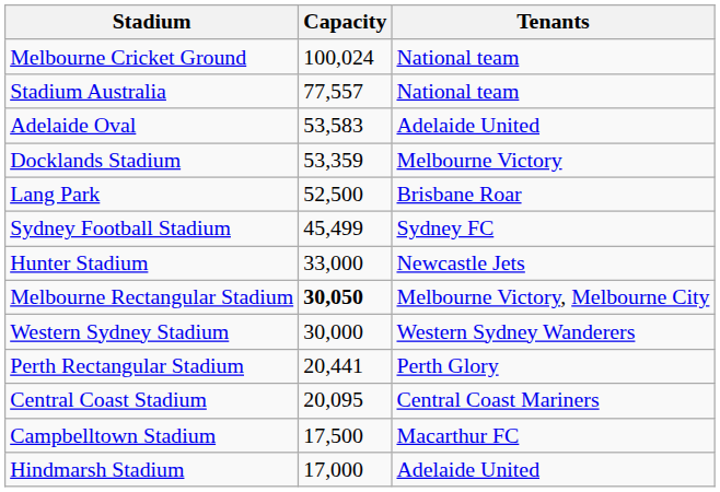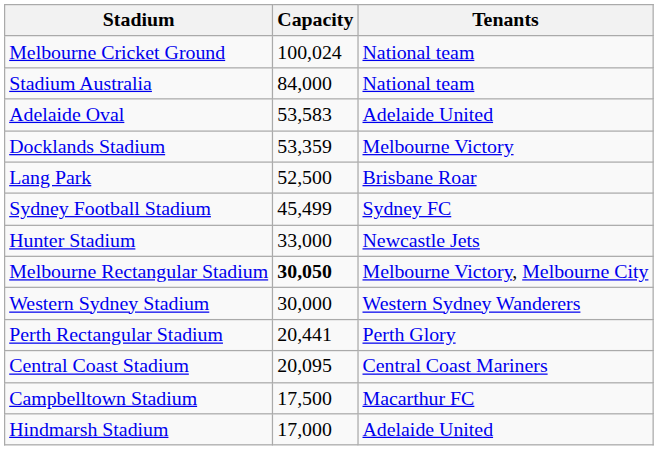 <table class="wikitable sortable">
 <tr>
 <th>Stadium</th>
 <th>Capacity</th>
 <th>Tenants</th>
 </tr>
 <tr>
 <td><a href='#'>Melbourne Cricket Ground</a></td>
 <td>100,024</td>
 <td><a href='#'>National team</a></td>
 </tr>
 <tr>
 <td><a href='#'>Stadium Australia</a></td>
-<td>77,557</td>
+<td>84,000</td>
 <td><a href='#'>National team</a></td>
 </tr>
 <tr>
 <td><a href='#'>Adelaide Oval</a></td>
 <td>53,583</td>
 <td><a href='#'>Adelaide United</a></td>
 </tr>
 <tr>
 <td><a href='#'>Docklands Stadium</a></td>
 <td>53,359</td>
 <td><a href='#'>Melbourne Victory</a></td>
 </tr>
 <tr>
 <td><a href='#'>Lang Park</a></td>
 <td>52,500</td>
 <td><a href='#'>Brisbane Roar</a></td>
 </tr>
 <tr>
 <td><a href='#'>Sydney Football Stadium</a></td>
 <td>45,499</td>
 <td><a href='#'>Sydney FC</a></td>
 </tr>
 <tr>
 <td><a href='#'>Hunter Stadium</a></td>
 <td>33,000</td>
 <td><a href='#'>Newcastle Jets</a></td>
 </tr>
 <tr>
 <td><a href='#'>Melbourne Rectangular Stadium</a></td>
 <td><strong>30,050</strong></td>
 <td><a href='#'>Melbourne Victory</a>, <a href='#'>Melbourne City</a></td>
 </tr>
 <tr>
 <td><a href='#'>Western Sydney Stadium</a></td>
 <td>30,000</td>
 <td><a href='#'>Western Sydney Wanderers</a></td>
 </tr>
 <tr>
 <td><a href='#'>Perth Rectangular Stadium</a></td>
 <td>20,441</td>
 <td><a href='#'>Perth Glory</a></td>
 </tr>
 <tr>
 <td><a href='#'>Central Coast Stadium</a></td>
 <td>20,095</td>
 <td><a href='#'>Central Coast Mariners</a></td>
 </tr>
 <tr>
 <td><a href='#'>Campbelltown Stadium</a></td>
 <td>17,500</td>
 <td><a href='#'>Macarthur FC</a></td>
 </tr>
 <tr>
 <td><a href='#'>Hindmarsh Stadium</a></td>
 <td>17,000</td>
 <td><a href='#'>Adelaide United</a></td>
 </tr>
 </table>
